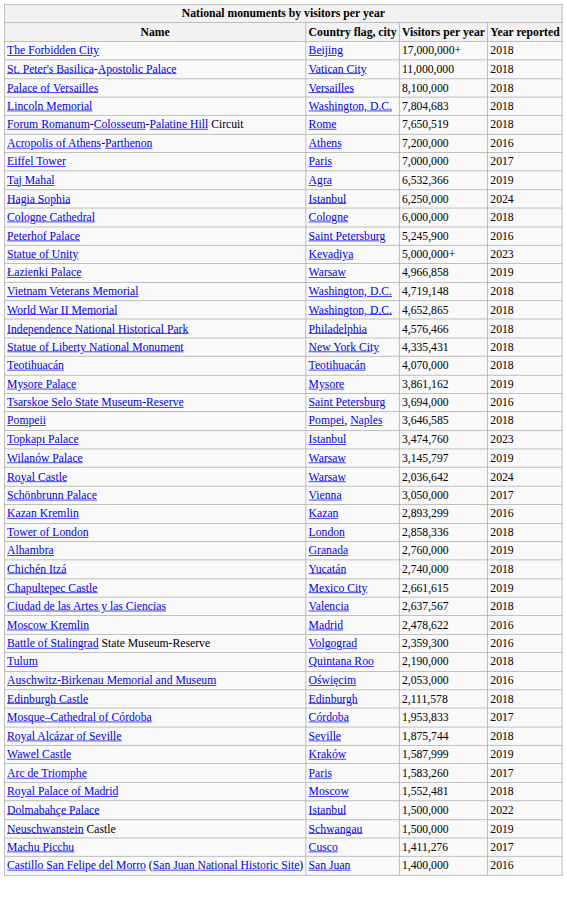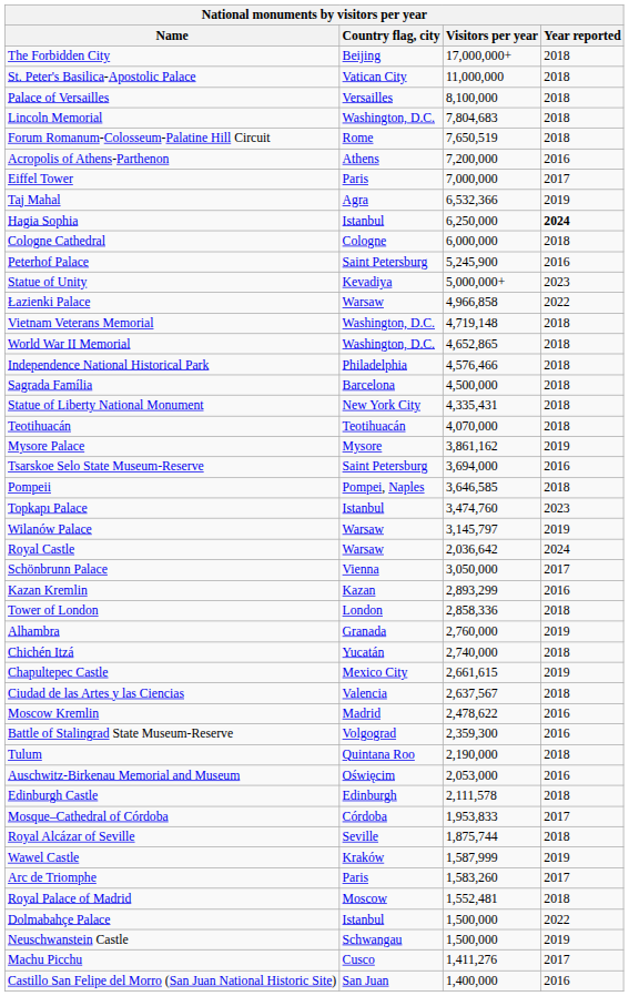 <table class="wikitable sortable">
 <tr>
 <th colspan="4">National monuments by visitors per year</th>
 </tr>
 <tr>
 <th>Name</th>
 <th>Country flag, city</th>
 <th data-sort-type="number">Visitors per year</th>
 <th>Year reported</th>
 </tr>
 <tr>
 <td><a href='#'>The Forbidden City</a></td>
 <td> <a href='#'>Beijing</a></td>
 <td>17,000,000+</td>
 <td>2018</td>
 </tr>
 <tr>
 <td><a href='#'>St. Peter's Basilica</a>-<a href='#'>Apostolic Palace</a></td>
 <td> <a href='#'>Vatican City</a></td>
 <td>11,000,000</td>
 <td>2018</td>
 </tr>
 <tr>
 <td><a href='#'>Palace of Versailles</a></td>
 <td> <a href='#'>Versailles</a></td>
 <td>8,100,000</td>
 <td>2018</td>
 </tr>
 <tr>
 <td><a href='#'>Lincoln Memorial</a></td>
 <td> <a href='#'>Washington, D.C.</a></td>
 <td>7,804,683</td>
 <td>2018</td>
 </tr>
 <tr>
 <td><a href='#'>Forum Romanum</a>-<a href='#'>Colosseum</a>-<a href='#'>Palatine Hill</a> Circuit</td>
 <td> <a href='#'>Rome</a></td>
 <td>7,650,519</td>
 <td>2018</td>
 </tr>
 <tr>
 <td><a href='#'>Acropolis of Athens</a>-<a href='#'>Parthenon</a></td>
 <td> <a href='#'>Athens</a></td>
 <td>7,200,000</td>
 <td>2016</td>
 </tr>
 <tr>
 <td><a href='#'>Eiffel Tower</a></td>
 <td> <a href='#'>Paris</a></td>
 <td>7,000,000</td>
 <td>2017</td>
 </tr>
 <tr>
 <td><a href='#'>Taj Mahal</a></td>
 <td> <a href='#'>Agra</a></td>
 <td>6,532,366</td>
 <td>2019 </td>
 </tr>
 <tr>
 <td><a href='#'>Hagia Sophia</a></td>
 <td> <a href='#'>Istanbul</a></td>
 <td>6,250,000</td>
-<td>2024</td>
+<td><strong>2024</strong></td>
 </tr>
 <tr>
 <td><a href='#'>Cologne Cathedral</a></td>
 <td> <a href='#'>Cologne</a></td>
 <td>6,000,000</td>
 <td>2018</td>
 </tr>
 <tr>
 <td><a href='#'>Peterhof Palace</a></td>
 <td> <a href='#'>Saint Petersburg</a></td>
 <td>5,245,900</td>
 <td>2016</td>
 </tr>
 <tr>
 <td><a href='#'>Statue of Unity</a></td>
 <td> <a href='#'>Kevadiya</a></td>
 <td>5,000,000+</td>
 <td>2023</td>
 </tr>
 <tr>
 <td><a href='#'>Łazienki Palace</a></td>
 <td> <a href='#'>Warsaw</a></td>
 <td>4,966,858</td>
-<td>2019</td>
+<td>2022</td>
 </tr>
 <tr>
 <td><a href='#'>Vietnam Veterans Memorial</a></td>
 <td> <a href='#'>Washington, D.C.</a></td>
 <td>4,719,148</td>
 <td>2018</td>
 </tr>
 <tr>
 <td><a href='#'>World War II Memorial</a></td>
 <td> <a href='#'>Washington, D.C.</a></td>
 <td>4,652,865</td>
 <td>2018</td>
 </tr>
 <tr>
 <td><a href='#'>Independence National Historical Park</a></td>
 <td> <a href='#'>Philadelphia</a></td>
 <td>4,576,466</td>
 <td>2018</td>
+</tr>
+<tr>
+<td><a href='#'>Sagrada Família</a></td>
+<td> <a href='#'>Barcelona</a></td>
+<td>4,500,000</td>
+<td>2018 </td>
 </tr>
 <tr>
 <td><a href='#'>Statue of Liberty National Monument</a></td>
 <td> <a href='#'>New York City</a></td>
 <td>4,335,431</td>
 <td>2018</td>
 </tr>
 <tr>
 <td><a href='#'>Teotihuacán</a></td>
 <td> <a href='#'>Teotihuacán</a></td>
 <td>4,070,000</td>
 <td>2018</td>
 </tr>
 <tr>
 <td><a href='#'>Mysore Palace</a></td>
 <td> <a href='#'>Mysore</a></td>
 <td>3,861,162</td>
 <td>2019</td>
 </tr>
 <tr>
 <td><a href='#'>Tsarskoe Selo State Museum-Reserve</a></td>
 <td> <a href='#'>Saint Petersburg</a></td>
 <td>3,694,000</td>
 <td>2016</td>
 </tr>
 <tr>
 <td><a href='#'>Pompeii</a></td>
 <td> <a href='#'>Pompei</a>, <a href='#'>Naples</a></td>
 <td>3,646,585</td>
 <td>2018 </td>
 </tr>
 <tr>
 <td><a href='#'>Topkapı Palace</a></td>
 <td> <a href='#'>Istanbul</a></td>
 <td>3,474,760</td>
 <td>2023</td>
 </tr>
 <tr>
 <td><a href='#'>Wilanów Palace</a></td>
 <td> <a href='#'>Warsaw</a></td>
 <td>3,145,797</td>
 <td>2019</td>
 </tr>
 <tr>
 <td><a href='#'>Royal Castle</a></td>
 <td> <a href='#'>Warsaw</a></td>
 <td>2,036,642</td>
 <td>2024</td>
 </tr>
 <tr>
 <td><a href='#'>Schönbrunn Palace</a></td>
 <td> <a href='#'>Vienna</a></td>
 <td>3,050,000</td>
 <td>2017</td>
 </tr>
 <tr>
 <td><a href='#'>Kazan Kremlin</a></td>
 <td> <a href='#'>Kazan</a></td>
 <td>2,893,299</td>
 <td>2016</td>
 </tr>
 <tr>
 <td><a href='#'>Tower of London</a></td>
 <td> <a href='#'>London</a></td>
 <td>2,858,336</td>
 <td>2018</td>
 </tr>
 <tr>
 <td><a href='#'>Alhambra</a></td>
 <td> <a href='#'>Granada</a></td>
 <td>2,760,000</td>
 <td>2019</td>
 </tr>
 <tr>
 <td><a href='#'>Chichén Itzá</a></td>
 <td> <a href='#'>Yucatán</a></td>
 <td>2,740,000</td>
 <td>2018</td>
 </tr>
 <tr>
 <td><a href='#'>Chapultepec Castle</a></td>
 <td> <a href='#'>Mexico City</a></td>
 <td>2,661,615</td>
 <td>2019</td>
 </tr>
 <tr>
 <td><a href='#'>Ciudad de las Artes y las Ciencias</a></td>
 <td> <a href='#'>Valencia</a></td>
 <td>2,637,567</td>
 <td>2018</td>
 </tr>
 <tr>
 <td><a href='#'>Moscow Kremlin</a></td>
 <td> <a href='#'>Madrid</a></td>
 <td>2,478,622</td>
 <td>2016</td>
 </tr>
 <tr>
 <td><a href='#'>Battle of Stalingrad</a> State Museum-Reserve</td>
 <td> <a href='#'>Volgograd</a></td>
 <td>2,359,300</td>
 <td>2016</td>
 </tr>
 <tr>
 <td><a href='#'>Tulum</a></td>
 <td> <a href='#'>Quintana Roo</a></td>
 <td>2,190,000</td>
 <td>2018</td>
 </tr>
 <tr>
 <td><a href='#'>Auschwitz-Birkenau Memorial and Museum</a></td>
 <td> <a href='#'>Oświęcim</a></td>
 <td>2,053,000</td>
 <td>2016</td>
 </tr>
 <tr>
 <td><a href='#'>Edinburgh Castle</a></td>
 <td> <a href='#'>Edinburgh</a></td>
 <td>2,111,578</td>
 <td>2018</td>
 </tr>
 <tr>
 <td><a href='#'>Mosque–Cathedral of Córdoba</a></td>
 <td> <a href='#'>Córdoba</a></td>
 <td>1,953,833</td>
 <td>2017</td>
 </tr>
 <tr>
 <td><a href='#'>Royal Alcázar of Seville</a></td>
 <td> <a href='#'>Seville</a></td>
 <td>1,875,744</td>
 <td>2018</td>
 </tr>
 <tr>
 <td><a href='#'>Wawel Castle</a></td>
 <td> <a href='#'>Kraków</a></td>
 <td>1,587,999</td>
 <td>2019</td>
 </tr>
 <tr>
 <td><a href='#'>Arc de Triomphe</a></td>
 <td> <a href='#'>Paris</a></td>
 <td>1,583,260</td>
 <td>2017</td>
 </tr>
 <tr>
 <td><a href='#'>Royal Palace of Madrid</a></td>
 <td> <a href='#'>Moscow</a></td>
 <td>1,552,481</td>
 <td>2018</td>
 </tr>
 <tr>
 <td><a href='#'>Dolmabahçe Palace</a></td>
 <td> <a href='#'>Istanbul</a></td>
 <td>1,500,000</td>
 <td>2022</td>
 </tr>
 <tr>
 <td><a href='#'>Neuschwanstein</a> Castle</td>
 <td> <a href='#'>Schwangau</a></td>
 <td>1,500,000</td>
 <td>2019</td>
 </tr>
 <tr>
 <td><a href='#'>Machu Picchu</a></td>
 <td> <a href='#'>Cusco</a></td>
 <td>1,411,276</td>
 <td>2017</td>
 </tr>
 <tr>
 <td><a href='#'>Castillo San Felipe del Morro</a> (<a href='#'>San Juan National Historic Site</a>)</td>
 <td> <a href='#'>San Juan</a></td>
 <td>1,400,000</td>
 <td>2016</td>
 </tr>
 </table>
